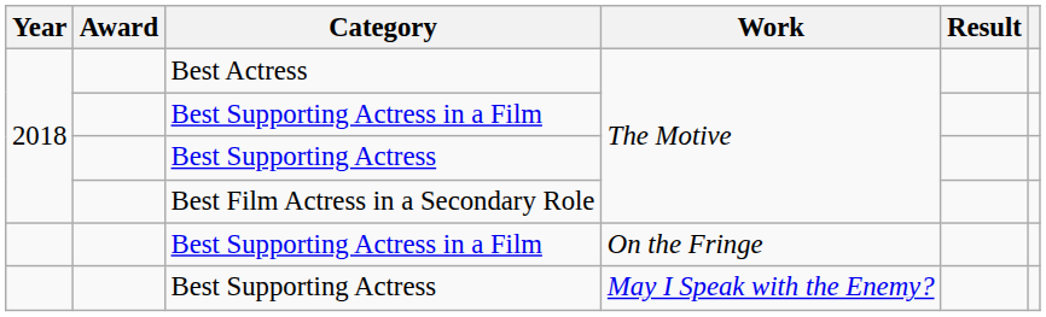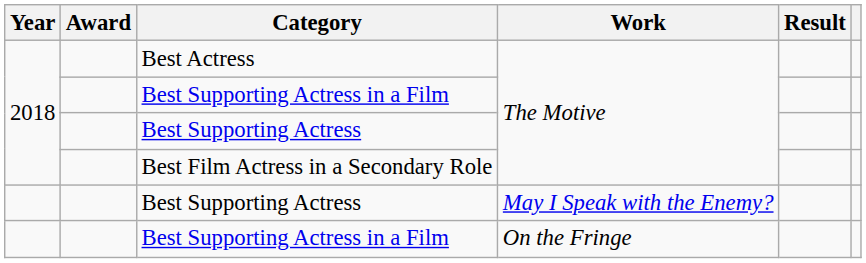 <table class="wikitable sortable plainrowheaders">
 <tr>
 <th>Year</th>
 <th>Award</th>
 <th>Category</th>
 <th>Work</th>
 <th>Result</th>
 <th scope="col" class="unsortable"></th>
 </tr>
 <tr>
 <td rowspan = "4" align = "center">2018</td>
 <td></td>
 <td>Best Actress</td>
 <td rowspan = "4"><em>The Motive</em></td>
 <td></td>
 <td align = "center"></td>
 </tr>
 <tr>
 <td></td>
 <td><a href='#'>Best Supporting Actress in a Film</a></td>
 <td></td>
 <td align = "center"></td>
 </tr>
 <tr>
 <td></td>
 <td><a href='#'>Best Supporting Actress</a></td>
 <td></td>
 <td align = "center"></td>
 </tr>
 <tr>
 <td></td>
 <td>Best Film Actress in a Secondary Role</td>
 <td></td>
 <td align = "center"></td>
 </tr>
 <tr>
 <td></td>
 <td></td>
-<td><a href='#'>Best Supporting Actress in a Film</a></td>
-<td><em>On the Fringe</em></td>
+<td>Best Supporting Actress</td>
+<td><em><a href='#'>May I Speak with the Enemy?</a></em></td>
 <td></td>
 <td></td>
 </tr>
 <tr>
 <td></td>
 <td></td>
-<td>Best Supporting Actress</td>
-<td><em><a href='#'>May I Speak with the Enemy?</a></em></td>
+<td><a href='#'>Best Supporting Actress in a Film</a></td>
+<td><em>On the Fringe</em></td>
 <td></td>
 <td></td>
 </tr>
 </table>
